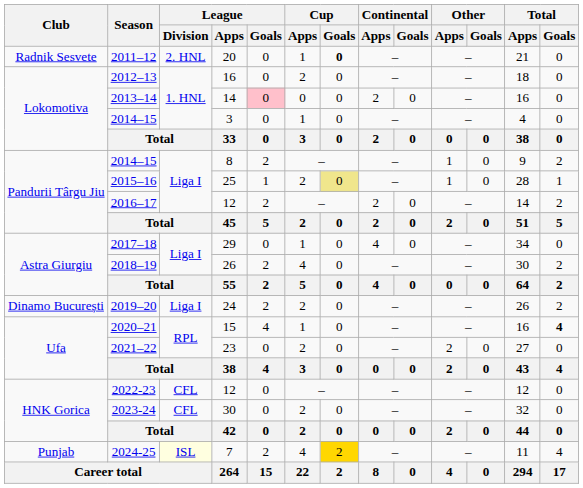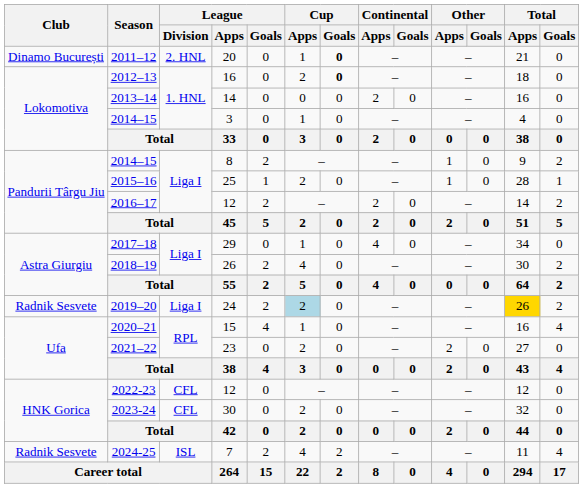 <table class="wikitable" style="text-align: center;">
 <tr>
 <th rowspan=2>Club</th>
 <th rowspan=2>Season</th>
 <th colspan=3>League</th>
 <th colspan=2>Cup</th>
 <th colspan=2>Continental</th>
 <th colspan=2>Other</th>
 <th colspan=2>Total</th>
 </tr>
 <tr>
 <th>Division</th>
 <th>Apps</th>
 <th>Goals</th>
 <th>Apps</th>
 <th>Goals</th>
 <th>Apps</th>
 <th>Goals</th>
 <th>Apps</th>
 <th>Goals</th>
 <th>Apps</th>
 <th>Goals</th>
 </tr>
 <tr>
-<td><a href='#'>Radnik Sesvete</a></td>
+<td><a href='#'>Dinamo București</a></td>
 <td><a href='#'>2011–12</a></td>
 <td><a href='#'>2. HNL</a></td>
 <td>20</td>
 <td>0</td>
 <td>1</td>
 <td><strong>0</strong></td>
 <td colspan=2>–</td>
 <td colspan=2>–</td>
 <td>21</td>
 <td>0</td>
 </tr>
 <tr>
 <td rowspan="4"><a href='#'>Lokomotiva</a></td>
 <td><a href='#'>2012–13</a></td>
 <td rowspan="3"><a href='#'>1. HNL</a></td>
 <td>16</td>
 <td>0</td>
 <td>2</td>
-<td>0</td>
+<td><strong>0</strong></td>
 <td colspan=2>–</td>
 <td colspan=2>–</td>
 <td>18</td>
 <td>0</td>
 </tr>
 <tr>
 <td><a href='#'>2013–14</a></td>
 <td>14</td>
-<td style="background: pink;">0</td>
+<td>0</td>
 <td>0</td>
 <td>0</td>
 <td>2</td>
 <td>0</td>
 <td colspan=2>–</td>
 <td>16</td>
 <td>0</td>
 </tr>
 <tr>
 <td><a href='#'>2014–15</a></td>
 <td>3</td>
 <td>0</td>
 <td>1</td>
 <td>0</td>
 <td colspan=2>–</td>
 <td colspan=2>–</td>
 <td>4</td>
 <td>0</td>
 </tr>
 <tr>
 <th colspan=2>Total</th>
 <th>33</th>
 <th>0</th>
 <th>3</th>
 <th>0</th>
 <th>2</th>
 <th>0</th>
 <th>0</th>
 <th>0</th>
 <th>38</th>
 <th>0</th>
 </tr>
 <tr>
 <td rowspan="4"><a href='#'>Pandurii Târgu Jiu</a></td>
 <td><a href='#'>2014–15</a></td>
 <td rowspan="3"><a href='#'>Liga I</a></td>
 <td>8</td>
 <td>2</td>
 <td colspan=2>–</td>
 <td colspan=2>–</td>
 <td>1</td>
 <td>0</td>
 <td>9</td>
 <td>2</td>
 </tr>
 <tr>
 <td><a href='#'>2015–16</a></td>
 <td>25</td>
 <td>1</td>
 <td>2</td>
-<td style="background: khaki;">0</td>
+<td>0</td>
 <td colspan=2>–</td>
 <td>1</td>
 <td>0</td>
 <td>28</td>
 <td>1</td>
 </tr>
 <tr>
 <td><a href='#'>2016–17</a></td>
 <td>12</td>
 <td>2</td>
 <td colspan=2>–</td>
 <td>2</td>
 <td>0</td>
 <td colspan=2>–</td>
 <td>14</td>
 <td>2</td>
 </tr>
 <tr>
 <th colspan=2>Total</th>
 <th>45</th>
 <th>5</th>
 <th>2</th>
 <th>0</th>
 <th>2</th>
 <th>0</th>
 <th>2</th>
 <th>0</th>
 <th>51</th>
 <th>5</th>
 </tr>
 <tr>
 <td rowspan="3"><a href='#'>Astra Giurgiu</a></td>
 <td><a href='#'>2017–18</a></td>
 <td rowspan="2"><a href='#'>Liga I</a></td>
 <td>29</td>
 <td>0</td>
 <td>1</td>
 <td>0</td>
 <td>4</td>
 <td>0</td>
 <td colspan=2>–</td>
 <td>34</td>
 <td>0</td>
 </tr>
 <tr>
 <td><a href='#'>2018–19</a></td>
 <td>26</td>
 <td>2</td>
 <td>4</td>
 <td>0</td>
 <td colspan=2>–</td>
 <td colspan=2>–</td>
 <td>30</td>
 <td>2</td>
 </tr>
 <tr>
 <th colspan=2>Total</th>
 <th>55</th>
 <th>2</th>
 <th>5</th>
 <th>0</th>
 <th>4</th>
 <th>0</th>
 <th>0</th>
 <th>0</th>
 <th>64</th>
 <th>2</th>
 </tr>
 <tr>
-<td><a href='#'>Dinamo București</a></td>
+<td><a href='#'>Radnik Sesvete</a></td>
 <td><a href='#'>2019–20</a></td>
 <td><a href='#'>Liga I</a></td>
 <td>24</td>
 <td>2</td>
-<td>2</td>
+<td style="background: lightblue;">2</td>
 <td>0</td>
 <td colspan=2>–</td>
 <td colspan=2>–</td>
-<td>26</td>
+<td style="background: gold;">26</td>
 <td>2</td>
 </tr>
 <tr>
 <td rowspan="3"><a href='#'>Ufa</a></td>
 <td><a href='#'>2020–21</a></td>
 <td rowspan="2"><a href='#'>RPL</a></td>
 <td>15</td>
 <td>4</td>
 <td>1</td>
 <td>0</td>
 <td colspan=2>–</td>
 <td colspan=2>–</td>
 <td>16</td>
-<td><strong>4</strong></td>
+<td>4</td>
 </tr>
 <tr>
 <td><a href='#'>2021–22</a></td>
 <td>23</td>
 <td>0</td>
 <td>2</td>
 <td>0</td>
 <td colspan=2>–</td>
 <td>2</td>
 <td>0</td>
 <td>27</td>
 <td>0</td>
 </tr>
 <tr>
 <th colspan=2>Total</th>
 <th>38</th>
 <th>4</th>
 <th>3</th>
 <th>0</th>
 <th>0</th>
 <th>0</th>
 <th>2</th>
 <th>0</th>
 <th>43</th>
 <th>4</th>
 </tr>
 <tr>
 <td rowspan="3"><a href='#'>HNK Gorica</a></td>
 <td><a href='#'>2022-23</a></td>
 <td><a href='#'>CFL</a></td>
 <td>12</td>
 <td>0</td>
 <td colspan="2">–</td>
 <td colspan="2">–</td>
 <td colspan="2">–</td>
 <td>12</td>
 <td>0</td>
 </tr>
 <tr>
 <td><a href='#'>2023-24</a></td>
 <td><a href='#'>CFL</a></td>
 <td>30</td>
 <td>0</td>
 <td>2</td>
 <td>0</td>
 <td colspan="2">–</td>
 <td colspan="2">–</td>
 <td>32</td>
 <td>0</td>
 </tr>
 <tr>
 <th colspan="2">Total</th>
 <th>42</th>
 <th>0</th>
 <th>2</th>
 <th>0</th>
 <th>0</th>
 <th>0</th>
 <th>2</th>
 <th>0</th>
 <th>44</th>
 <th>0</th>
 </tr>
 <tr>
-<td><a href='#'>Punjab</a></td>
+<td><a href='#'>Radnik Sesvete</a></td>
 <td><a href='#'>2024-25</a></td>
-<td style="background: lightyellow;"><a href='#'>ISL</a></td>
+<td><a href='#'>ISL</a></td>
 <td>7</td>
 <td>2</td>
 <td>4</td>
-<td style="background: gold;">2</td>
+<td>2</td>
 <td colspan="2">–</td>
 <td colspan="2">–</td>
 <td>11</td>
 <td>4</td>
 </tr>
 <tr>
 <th colspan="3">Career total</th>
 <th>264</th>
 <th>15</th>
 <th>22</th>
 <th>2</th>
 <th>8</th>
 <th>0</th>
 <th>4</th>
 <th>0</th>
 <th>294</th>
 <th>17</th>
 </tr>
 </table>
